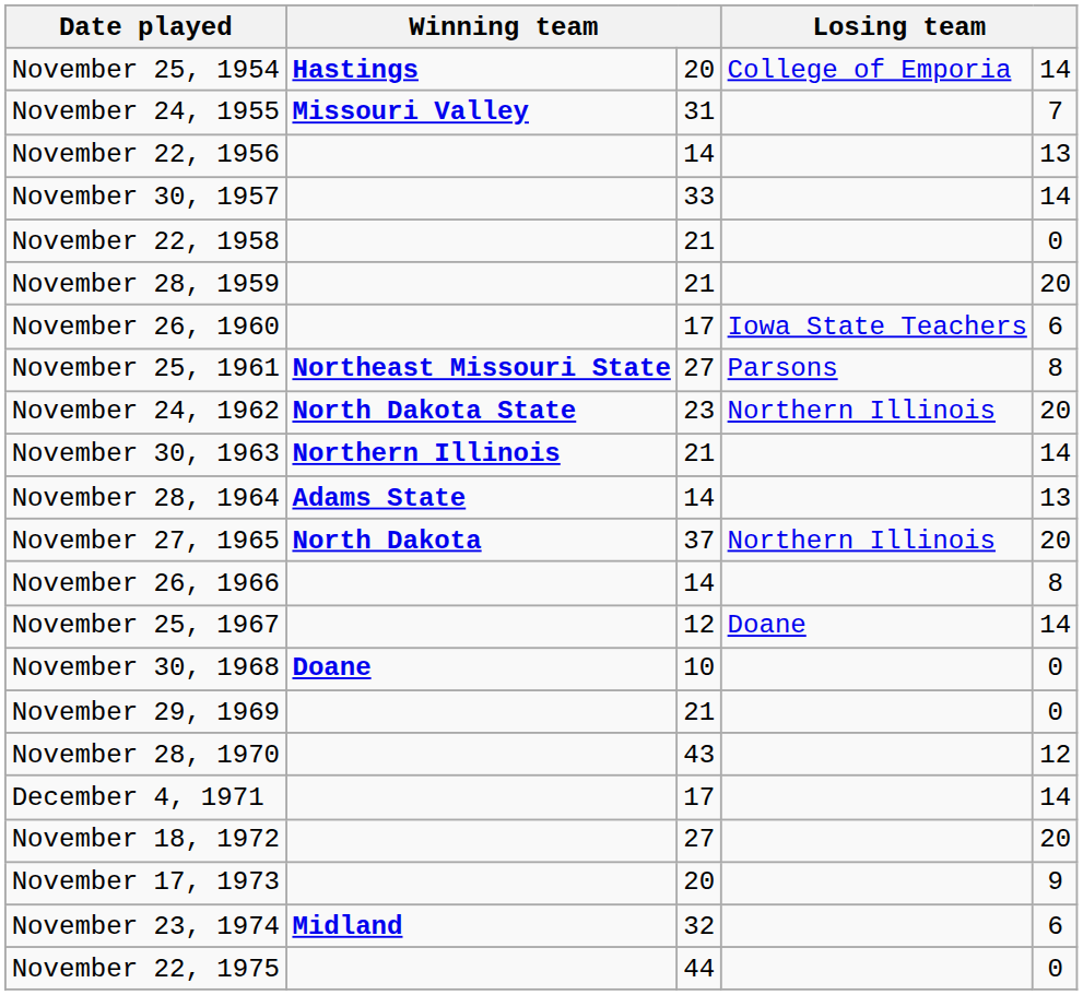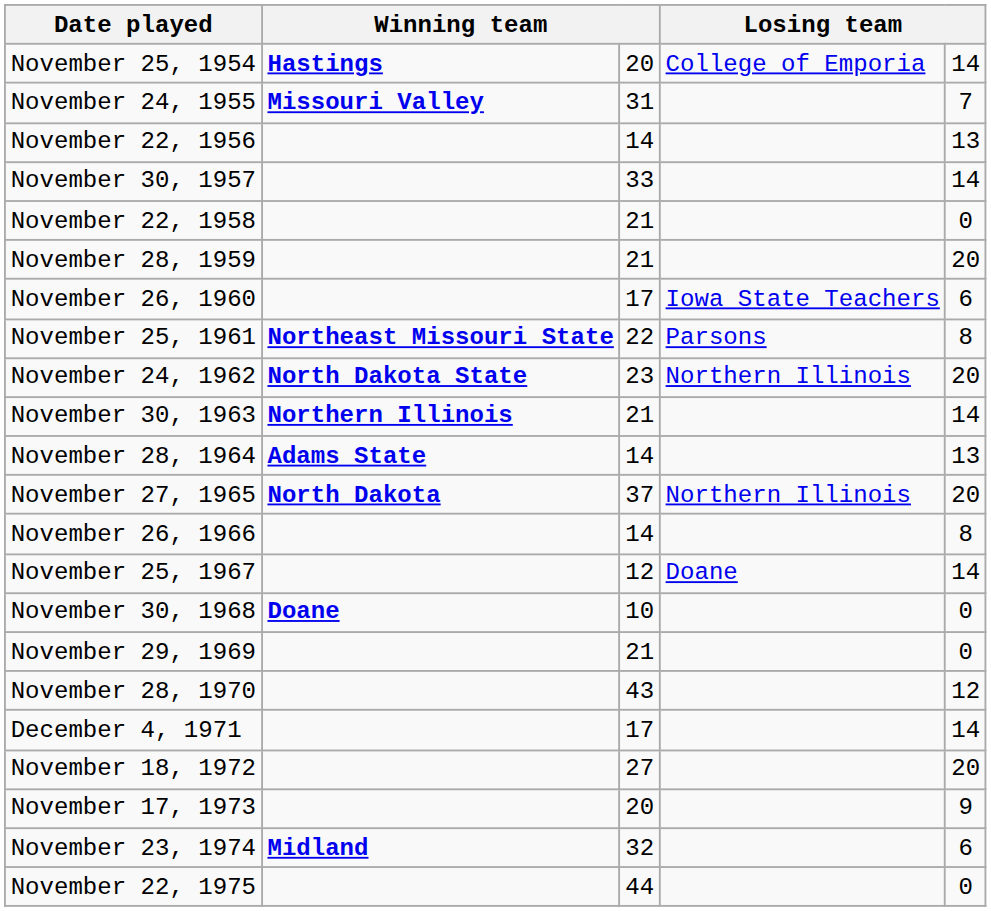 <table class="wikitable sortable" font=90%">
 <tr>
 <th>Date played</th>
 <th colspan="2">Winning team</th>
 <th colspan="2">Losing team</th>
 </tr>
 <tr>
 <td>November 25, 1954</td>
 <td><strong><a href='#'>Hastings</a></strong></td>
 <td>20</td>
 <td><a href='#'>College of Emporia</a></td>
 <td align=center>14</td>
 </tr>
 <tr>
 <td>November 24, 1955</td>
 <td><strong><a href='#'>Missouri Valley</a></strong></td>
 <td>31</td>
 <td></td>
 <td align=center>7</td>
 </tr>
 <tr>
 <td>November 22, 1956</td>
 <td><strong></strong></td>
 <td>14</td>
 <td></td>
 <td align=center>13</td>
 </tr>
 <tr>
 <td>November 30, 1957</td>
 <td><strong></strong></td>
 <td>33</td>
 <td></td>
 <td align=center>14</td>
 </tr>
 <tr>
 <td>November 22, 1958</td>
 <td><strong></strong></td>
 <td>21</td>
 <td></td>
 <td align=center>0</td>
 </tr>
 <tr>
 <td>November 28, 1959</td>
 <td><strong></strong></td>
 <td>21</td>
 <td></td>
 <td align=center>20</td>
 </tr>
 <tr>
 <td>November 26, 1960</td>
 <td><strong></strong></td>
 <td>17</td>
 <td><a href='#'>Iowa State Teachers</a></td>
 <td align=center>6</td>
 </tr>
 <tr>
 <td>November 25, 1961</td>
 <td><strong><a href='#'>Northeast Missouri State</a></strong></td>
-<td>27</td>
+<td>22</td>
 <td><a href='#'>Parsons</a></td>
 <td align=center>8</td>
 </tr>
 <tr>
 <td>November 24, 1962</td>
 <td><strong><a href='#'>North Dakota State</a></strong></td>
 <td>23</td>
 <td><a href='#'>Northern Illinois</a></td>
 <td align=center>20</td>
 </tr>
 <tr>
 <td>November 30, 1963</td>
 <td><strong><a href='#'>Northern Illinois</a></strong></td>
 <td>21</td>
 <td></td>
 <td align=center>14</td>
 </tr>
 <tr>
 <td>November 28, 1964</td>
 <td><strong><a href='#'>Adams State</a></strong></td>
 <td>14</td>
 <td></td>
 <td align=center>13</td>
 </tr>
 <tr>
 <td>November 27, 1965</td>
 <td><strong><a href='#'>North Dakota</a></strong></td>
 <td>37</td>
 <td><a href='#'>Northern Illinois</a></td>
 <td align=center>20</td>
 </tr>
 <tr>
 <td>November 26, 1966</td>
 <td><strong></strong></td>
 <td>14</td>
 <td></td>
 <td align=center>8</td>
 </tr>
 <tr>
 <td>November 25, 1967</td>
 <td><strong></strong></td>
 <td>12</td>
 <td><a href='#'>Doane</a></td>
 <td align=center>14</td>
 </tr>
 <tr>
 <td>November 30, 1968</td>
 <td><strong><a href='#'>Doane</a></strong></td>
 <td>10</td>
 <td></td>
 <td align=center>0</td>
 </tr>
 <tr>
 <td>November 29, 1969</td>
 <td><strong></strong></td>
 <td>21</td>
 <td></td>
 <td align=center>0</td>
 </tr>
 <tr>
 <td>November 28, 1970</td>
 <td><strong></strong></td>
 <td>43</td>
 <td></td>
 <td align=center>12</td>
 </tr>
 <tr>
 <td>December 4, 1971</td>
 <td><strong></strong></td>
 <td>17</td>
 <td></td>
 <td align=center>14</td>
 </tr>
 <tr>
 <td>November 18, 1972</td>
 <td><strong></strong></td>
 <td>27</td>
 <td></td>
 <td align=center>20</td>
 </tr>
 <tr>
 <td>November 17, 1973</td>
 <td><strong></strong></td>
 <td>20</td>
 <td></td>
 <td align=center>9</td>
 </tr>
 <tr>
 <td>November 23, 1974</td>
 <td><strong><a href='#'>Midland</a></strong></td>
 <td>32</td>
 <td></td>
 <td align=center>6</td>
 </tr>
 <tr>
 <td>November 22, 1975</td>
 <td><strong></strong></td>
 <td>44</td>
 <td></td>
 <td align=center>0</td>
 </tr>
 </table>
